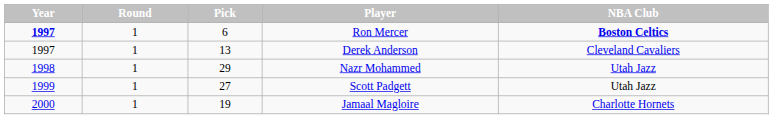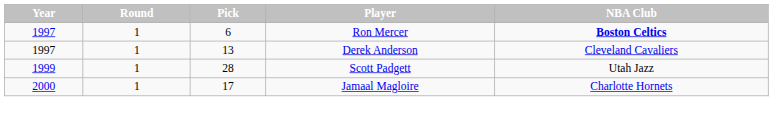 <table class="wikitable" style="width:84%;">
 <tr style="text-align:center; background:silver; color:#fff;">
 <td><strong>Year</strong></td>
 <td><strong>Round</strong></td>
 <td><strong>Pick</strong></td>
 <td><strong>Player</strong></td>
 <td><strong>NBA Club</strong></td>
 </tr>
 <tr style="text-align:center;" bgcolor="">
-<td><strong><a href='#'>1997</a></strong></td>
+<td><a href='#'>1997</a></td>
 <td>1</td>
 <td>6</td>
 <td><a href='#'>Ron Mercer</a></td>
 <td><strong><a href='#'>Boston Celtics</a></strong></td>
 </tr>
 <tr style="text-align:center;" bgcolor="">
 <td>1997</td>
 <td>1</td>
 <td>13</td>
 <td><a href='#'>Derek Anderson</a></td>
 <td><a href='#'>Cleveland Cavaliers</a></td>
 </tr>
 <tr style="text-align:center;" bgcolor="">
-<td><a href='#'>1998</a></td>
-<td>1</td>
-<td>29</td>
-<td><a href='#'>Nazr Mohammed</a></td>
-<td><a href='#'>Utah Jazz</a></td>
-</tr>
-<tr style="text-align:center;" bgcolor="">
 <td><a href='#'>1999</a></td>
 <td>1</td>
-<td>27</td>
+<td>28</td>
 <td><a href='#'>Scott Padgett</a></td>
 <td>Utah Jazz</td>
 </tr>
 <tr style="text-align:center;" bgcolor="">
 <td><a href='#'>2000</a></td>
 <td>1</td>
-<td>19</td>
+<td>17</td>
 <td><a href='#'>Jamaal Magloire</a></td>
 <td><a href='#'>Charlotte Hornets</a></td>
 </tr>
 </table>
